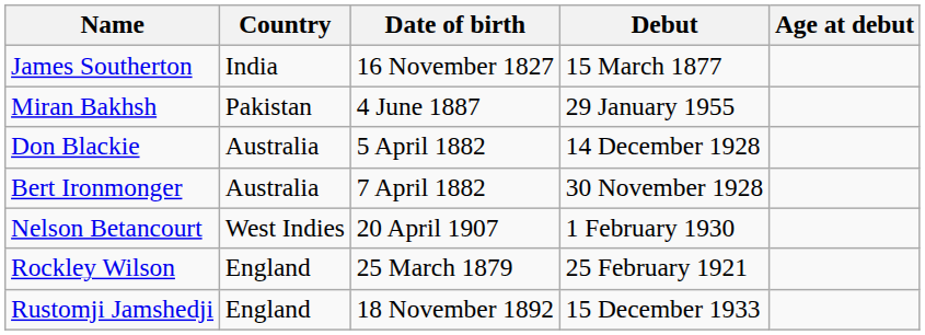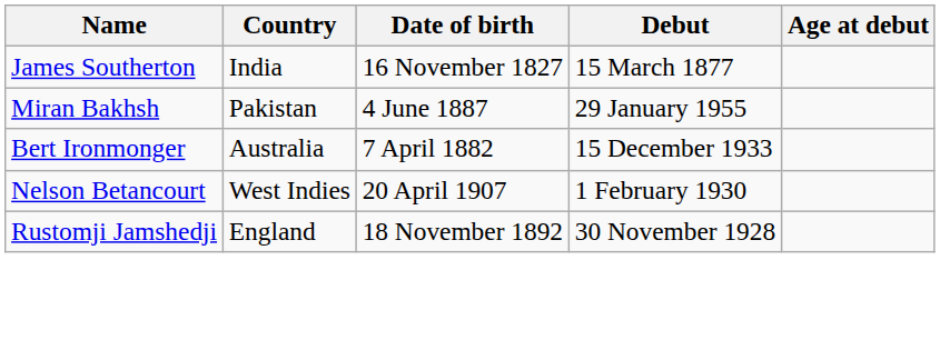 <table class=wikitable>
 <tr>
 <th>Name</th>
 <th>Country</th>
 <th>Date of birth</th>
 <th>Debut</th>
 <th>Age at debut</th>
 </tr>
 <tr>
 <td><a href='#'>James Southerton</a></td>
 <td>India</td>
 <td>16 November 1827</td>
 <td>15 March 1877</td>
 <td></td>
 </tr>
 <tr>
 <td><a href='#'>Miran Bakhsh</a></td>
 <td>Pakistan</td>
 <td>4 June 1887</td>
 <td>29 January 1955</td>
 <td></td>
 </tr>
 <tr>
-<td><a href='#'>Don Blackie</a></td>
-<td>Australia</td>
-<td>5 April 1882</td>
-<td>14 December 1928</td>
-<td></td>
-</tr>
-<tr>
 <td><a href='#'>Bert Ironmonger</a></td>
 <td>Australia</td>
 <td>7 April 1882</td>
-<td>30 November 1928</td>
+<td>15 December 1933</td>
 <td></td>
 </tr>
 <tr>
 <td><a href='#'>Nelson Betancourt</a></td>
 <td>West Indies</td>
 <td>20 April 1907</td>
 <td>1 February 1930</td>
 <td></td>
 </tr>
 <tr>
-<td><a href='#'>Rockley Wilson</a></td>
-<td>England</td>
-<td>25 March 1879</td>
-<td>25 February 1921</td>
-<td></td>
-</tr>
-<tr>
 <td><a href='#'>Rustomji Jamshedji</a></td>
 <td>England</td>
 <td>18 November 1892</td>
-<td>15 December 1933</td>
+<td>30 November 1928</td>
 <td></td>
 </tr>
 </table>
